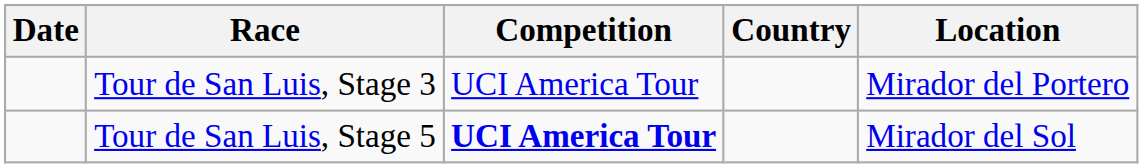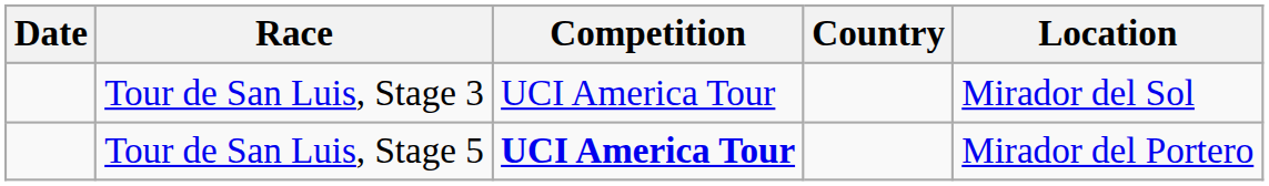 <table class="wikitable sortable">
 <tr>
 <th>Date</th>
 <th>Race</th>
 <th>Competition</th>
 <th>Country</th>
 <th>Location</th>
 </tr>
 <tr>
 <td></td>
 <td><a href='#'>Tour de San Luis</a>, Stage 3</td>
 <td><a href='#'>UCI America Tour</a></td>
 <td></td>
-<td><a href='#'>Mirador del Portero</a></td>
+<td><a href='#'>Mirador del Sol</a></td>
 </tr>
 <tr>
 <td></td>
 <td><a href='#'>Tour de San Luis</a>, Stage 5</td>
 <td><strong><a href='#'>UCI America Tour</a></strong></td>
 <td></td>
-<td><a href='#'>Mirador del Sol</a></td>
+<td><a href='#'>Mirador del Portero</a></td>
 </tr>
 </table>
